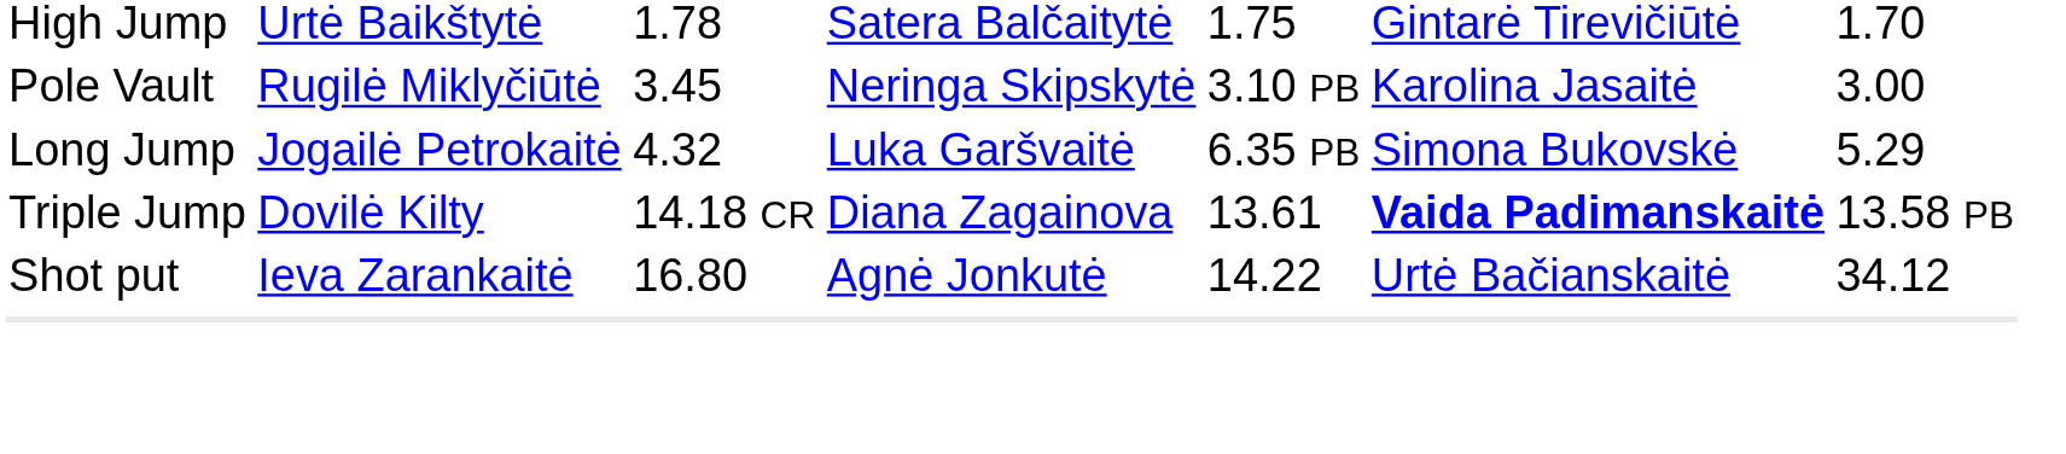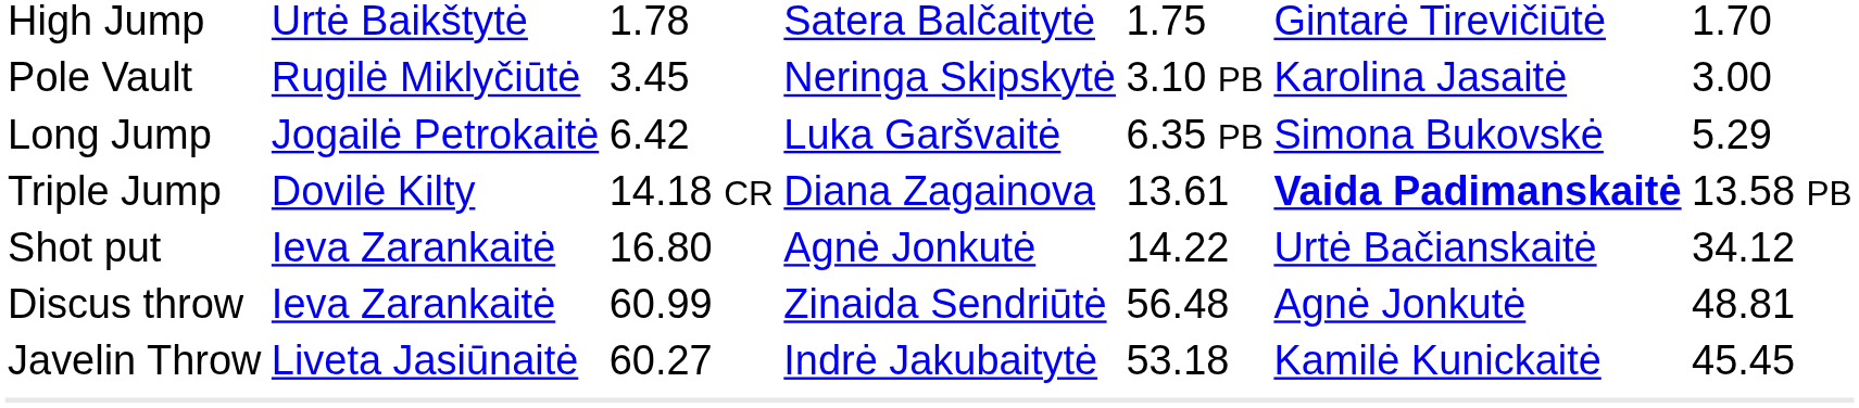 <table>
 <tr>
 <td>High Jump</td>
 <td><a href='#'>Urtė Baikštytė</a></td>
 <td>1.78</td>
 <td><a href='#'>Satera Balčaitytė</a></td>
 <td>1.75</td>
 <td><a href='#'>Gintarė Tirevičiūtė</a></td>
 <td>1.70</td>
 </tr>
 <tr>
 <td>Pole Vault</td>
 <td><a href='#'>Rugilė Miklyčiūtė</a></td>
 <td>3.45</td>
 <td><a href='#'>Neringa Skipskytė</a></td>
 <td>3.10 <small>PB</small></td>
 <td><a href='#'>Karolina Jasaitė</a></td>
 <td>3.00</td>
 </tr>
 <tr>
 <td>Long Jump</td>
 <td><a href='#'>Jogailė Petrokaitė</a></td>
-<td>4.32</td>
+<td>6.42</td>
 <td><a href='#'>Luka Garšvaitė</a></td>
 <td>6.35 <small>PB</small></td>
 <td><a href='#'>Simona Bukovskė</a></td>
 <td>5.29</td>
 </tr>
 <tr>
 <td>Triple Jump</td>
 <td><a href='#'>Dovilė Kilty</a></td>
 <td>14.18 <small>CR</small></td>
 <td><a href='#'>Diana Zagainova</a></td>
 <td>13.61</td>
 <td><strong><a href='#'>Vaida Padimanskaitė</a></strong></td>
 <td>13.58 <small>PB</small></td>
 </tr>
 <tr>
 <td>Shot put</td>
 <td><a href='#'>Ieva Zarankaitė</a></td>
 <td>16.80</td>
 <td><a href='#'>Agnė Jonkutė</a></td>
 <td>14.22</td>
 <td><a href='#'>Urtė Bačianskaitė</a></td>
 <td>34.12</td>
 </tr>
 <tr>
+<td>Discus throw</td>
+<td><a href='#'>Ieva Zarankaitė</a></td>
+<td>60.99</td>
+<td><a href='#'>Zinaida Sendriūtė</a></td>
+<td>56.48</td>
+<td><a href='#'>Agnė Jonkutė</a></td>
+<td>48.81</td>
+</tr>
+<tr>
+<td>Javelin Throw</td>
+<td><a href='#'>Liveta Jasiūnaitė</a></td>
+<td>60.27</td>
+<td><a href='#'>Indrė Jakubaitytė</a></td>
+<td>53.18</td>
+<td><a href='#'>Kamilė Kunickaitė</a></td>
+<td>45.45</td>
+</tr>
+<tr>
 </tr>
 <tr bgcolor= e8e8e8>
 <td colspan=7></td>
 </tr>
 </table>
